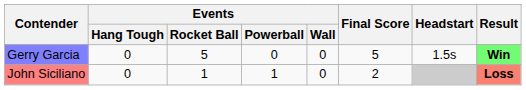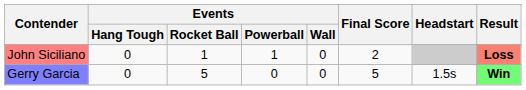 <table class="wikitable" style="text-align:center;">
 <tr>
 <th rowspan=2>Contender</th>
 <th colspan=4>Events</th>
 <th rowspan=2>Final Score</th>
 <th rowspan=2>Headstart</th>
 <th rowspan=2>Result</th>
 </tr>
 <tr>
 <th>Hang Tough</th>
 <th>Rocket Ball</th>
 <th>Powerball</th>
 <th>Wall</th>
 </tr>
 <tr>
+<td bgcolor=#ff8080 style="text-align:left;">John Siciliano</td>
+<td>0</td>
+<td>1</td>
+<td>1</td>
+<td>0</td>
+<td>2</td>
+<td style="background:#ccc"></td>
+<td style="text-align:center; background:salmon;"><strong>Loss</strong></td>
+</tr>
+<tr>
 <td bgcolor=#8080ff style="text-align:left;">Gerry Garcia</td>
 <td>0</td>
 <td>5</td>
 <td>0</td>
 <td>0</td>
 <td>5</td>
 <td>1.5s</td>
 <td style="text-align:center; background:#73fb76;"><strong>Win</strong></td>
 </tr>
-<tr>
-<td bgcolor=#ff8080 style="text-align:left;">John Siciliano</td>
-<td>0</td>
-<td>1</td>
-<td>1</td>
-<td>0</td>
-<td>2</td>
-<td style="background:#ccc"></td>
-<td style="text-align:center; background:salmon;"><strong>Loss</strong></td>
-</tr>
 </table>
